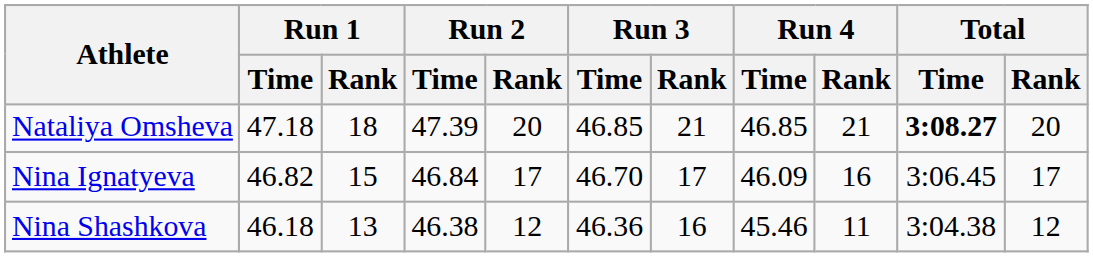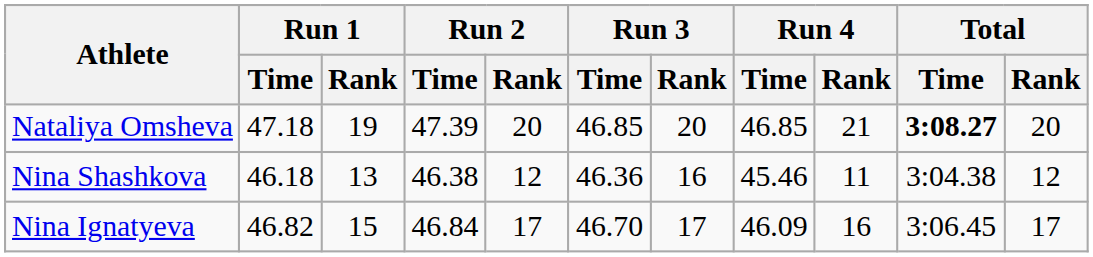 <table class="wikitable" border="1" style="font-size:90%">
 <tr>
 <th rowspan="2">Athlete</th>
 <th colspan="2">Run 1</th>
 <th colspan="2">Run 2</th>
 <th colspan="2">Run 3</th>
 <th colspan="2">Run 4</th>
 <th colspan="2">Total</th>
 </tr>
 <tr>
 <th>Time</th>
 <th>Rank</th>
 <th>Time</th>
 <th>Rank</th>
 <th>Time</th>
 <th>Rank</th>
 <th>Time</th>
 <th>Rank</th>
 <th>Time</th>
 <th>Rank</th>
 </tr>
 <tr>
 <td><a href='#'>Nataliya Omsheva</a></td>
 <td align="center">47.18</td>
-<td align="center">18</td>
+<td align="center">19</td>
 <td align="center">47.39</td>
 <td align="center">20</td>
 <td align="center">46.85</td>
-<td align="center">21</td>
+<td align="center">20</td>
 <td align="center">46.85</td>
 <td align="center">21</td>
 <td align="center"><strong>3:08.27</strong></td>
 <td align="center">20</td>
+</tr>
+<tr>
+<td><a href='#'>Nina Shashkova</a></td>
+<td align="center">46.18</td>
+<td align="center">13</td>
+<td align="center">46.38</td>
+<td align="center">12</td>
+<td align="center">46.36</td>
+<td align="center">16</td>
+<td align="center">45.46</td>
+<td align="center">11</td>
+<td align="center">3:04.38</td>
+<td align="center">12</td>
 </tr>
 <tr>
 <td><a href='#'>Nina Ignatyeva</a></td>
 <td align="center">46.82</td>
 <td align="center">15</td>
 <td align="center">46.84</td>
 <td align="center">17</td>
 <td align="center">46.70</td>
 <td align="center">17</td>
 <td align="center">46.09</td>
 <td align="center">16</td>
 <td align="center">3:06.45</td>
 <td align="center">17</td>
 </tr>
-<tr>
-<td><a href='#'>Nina Shashkova</a></td>
-<td align="center">46.18</td>
-<td align="center">13</td>
-<td align="center">46.38</td>
-<td align="center">12</td>
-<td align="center">46.36</td>
-<td align="center">16</td>
-<td align="center">45.46</td>
-<td align="center">11</td>
-<td align="center">3:04.38</td>
-<td align="center">12</td>
-</tr>
 </table>
